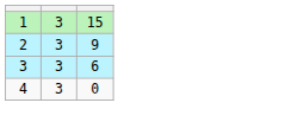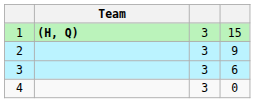 <table class="wikitable">
 <tr>
 <th style="width:28px;"></th>
+<th style="width:170px;">Team</th>
 <th style="width:28px;"></th>
 <th style="width:28px;"></th>
 </tr>
 <tr bgcolor=#BBF3BB>
 <td align=center>1</td>
+<td> <strong>(H, Q)</strong></td>
 <td align=center>3</td>
 <td align=center>15</td>
 </tr>
 <tr bgcolor=#BBF3FF>
 <td align=center>2</td>
+<td></td>
 <td align=center>3</td>
 <td align=center>9</td>
 </tr>
 <tr bgcolor=#BBF3FF>
 <td align=center>3</td>
+<td></td>
 <td align=center>3</td>
 <td align=center>6</td>
 </tr>
 <tr>
 <td align=center>4</td>
+<td></td>
 <td align=center>3</td>
 <td align=center>0</td>
 </tr>
 </table>
